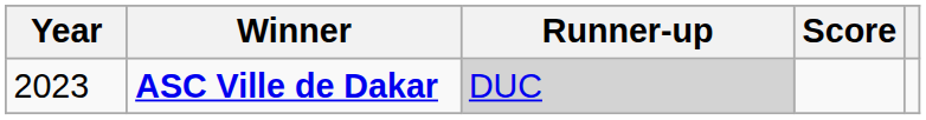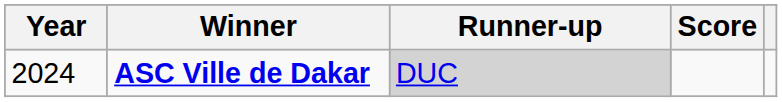 <table class="wikitable sortable">
 <tr>
 <th width="50">Year</th>
 <th width="150">Winner</th>
 <th width="150">Runner-up</th>
 <th>Score</th>
 <th class="unsortable"></th>
 </tr>
 <tr>
-<td>2023</td>
+<td>2024</td>
 <td><strong><a href='#'>ASC Ville de Dakar</a></strong></td>
 <td style="background: lightgrey;"><a href='#'>DUC</a></td>
 <td></td>
 <td align="center"></td>
 </tr>
 </table>
